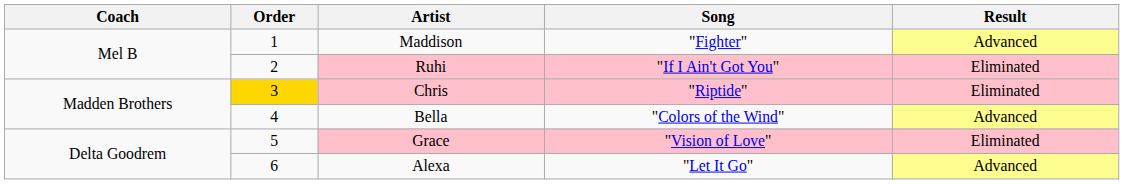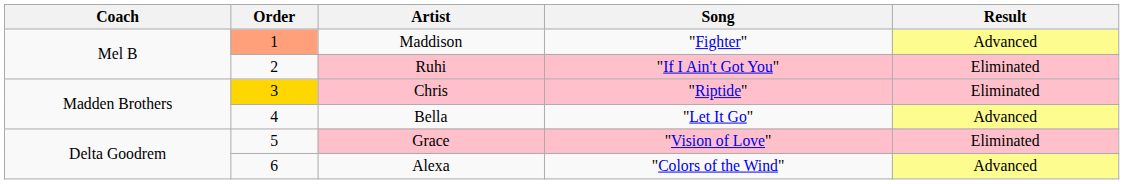 <table class="wikitable" style="text-align: center; width:90%">
 <tr>
 <th style="width:13%">Coach</th>
 <th style="width:05%">Order</th>
 <th style="width:13%">Artist</th>
 <th style="width:20%">Song</th>
 <th style="width:13%">Result</th>
 </tr>
 <tr>
 <td rowspan="2">Mel B</td>
-<td>1</td>
+<td style="background: lightsalmon;">1</td>
 <td>Maddison</td>
 <td>"<a href='#'>Fighter</a>"</td>
 <td style="background:#fdfc8f">Advanced</td>
 </tr>
 <tr>
 <td>2</td>
 <td style="background:pink">Ruhi</td>
 <td style="background:pink">"<a href='#'>If I Ain't Got You</a>"</td>
 <td style="background:pink">Eliminated</td>
 </tr>
 <tr>
 <td rowspan="2">Madden Brothers</td>
 <td style="background: gold;">3</td>
 <td style="background:pink">Chris</td>
 <td style="background:pink">"<a href='#'>Riptide</a>"</td>
 <td style="background:pink">Eliminated</td>
 </tr>
 <tr>
 <td>4</td>
 <td>Bella</td>
-<td>"<a href='#'>Colors of the Wind</a>"</td>
+<td>"<a href='#'>Let It Go</a>"</td>
 <td style="background:#fdfc8f">Advanced</td>
 </tr>
 <tr>
 <td rowspan="2">Delta Goodrem</td>
 <td>5</td>
 <td style="background:pink">Grace</td>
 <td style="background:pink">"<a href='#'>Vision of Love</a>"</td>
 <td style="background:pink">Eliminated</td>
 </tr>
 <tr>
 <td>6</td>
 <td>Alexa</td>
-<td>"<a href='#'>Let It Go</a>"</td>
+<td>"<a href='#'>Colors of the Wind</a>"</td>
 <td style="background:#fdfc8f">Advanced</td>
 </tr>
 </table>
